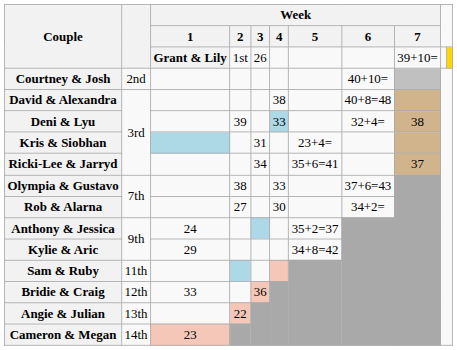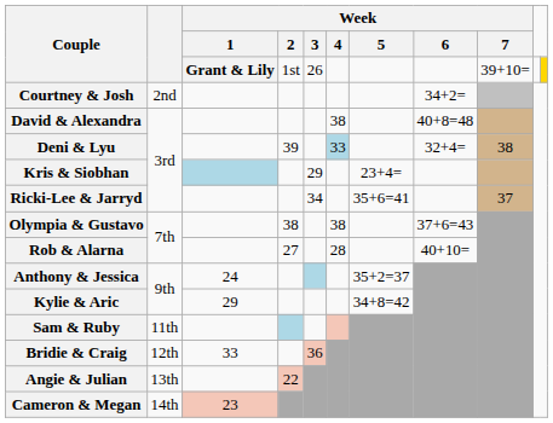 <table class="wikitable sortable" style="text-align:center; font-size:95%">
 <tr>
 <th rowspan="3" scope="col">Couple</th>
 <th rowspan="3" scope="col"></th>
 <th colspan="7">Week</th>
 </tr>
 <tr>
 <th scope="col">1</th>
 <th scope="col">2</th>
 <th scope="col">3</th>
 <th scope="col">4</th>
 <th scope="col">5</th>
 <th scope="col">6</th>
 <th scope="col">7</th>
 </tr>
 <tr>
 <th scope="row">Grant & Lily</th>
 <td>1st</td>
 <td>26</td>
 <td></td>
 <td></td>
 <td></td>
 <td>39+10=</td>
 <td></td>
 <td bgcolor="gold"></td>
 </tr>
 <tr>
 <th scope="row">Courtney & Josh</th>
 <td>2nd</td>
 <td></td>
 <td></td>
 <td></td>
 <td></td>
 <td></td>
-<td>40+10=</td>
+<td>34+2=</td>
 <td bgcolor="silver"></td>
 </tr>
 <tr>
 <th scope="row">David & Alexandra</th>
 <td rowspan=4>3rd</td>
 <td></td>
 <td></td>
 <td></td>
 <td>38</td>
 <td></td>
 <td>40+8=48</td>
 <td bgcolor="tan"></td>
 </tr>
 <tr>
 <th scope="row">Deni & Lyu</th>
 <td></td>
 <td>39</td>
 <td></td>
 <td bgcolor="lightblue">33</td>
 <td></td>
 <td>32+4=</td>
 <td bgcolor="tan">38</td>
 </tr>
 <tr>
 <th scope="row">Kris & Siobhan</th>
 <td bgcolor="lightblue"></td>
 <td></td>
-<td>31</td>
+<td>29</td>
 <td></td>
 <td>23+4=</td>
 <td></td>
 <td bgcolor="tan"></td>
 </tr>
 <tr>
 <th scope="row">Ricki-Lee & Jarryd</th>
 <td></td>
 <td></td>
 <td>34</td>
 <td></td>
 <td>35+6=41</td>
 <td></td>
 <td bgcolor="tan">37</td>
 </tr>
 <tr>
 <th scope="row">Olympia & Gustavo</th>
 <td rowspan=2>7th</td>
 <td></td>
 <td>38</td>
 <td></td>
-<td>33</td>
+<td>38</td>
 <td></td>
 <td>37+6=43</td>
 <td rowspan="8" bgcolor="darkgray"></td>
 </tr>
 <tr>
 <th scope="row">Rob & Alarna</th>
 <td></td>
 <td>27</td>
 <td></td>
-<td>30</td>
+<td>28</td>
 <td></td>
-<td>34+2=</td>
+<td>40+10=</td>
 </tr>
 <tr>
 <th scope="row">Anthony & Jessica</th>
 <td rowspan=2>9th</td>
 <td>24</td>
 <td></td>
 <td bgcolor="lightblue"></td>
 <td></td>
 <td>35+2=37</td>
 <td rowspan="6" bgcolor="darkgray"></td>
 </tr>
 <tr>
 <th scope="row">Kylie & Aric</th>
 <td>29</td>
 <td></td>
 <td></td>
 <td></td>
 <td>34+8=42</td>
 </tr>
 <tr>
 <th scope="row">Sam & Ruby</th>
 <td>11th</td>
 <td></td>
 <td bgcolor="lightblue"></td>
 <td></td>
 <td bgcolor="f4c7b8"></td>
 <td rowspan="4" bgcolor="darkgray"></td>
 </tr>
 <tr>
 <th scope="row">Bridie & Craig</th>
 <td>12th</td>
 <td>33</td>
 <td></td>
 <td bgcolor="f4c7b8">36</td>
 <td rowspan="3" bgcolor="darkgray"></td>
 </tr>
 <tr>
 <th scope="row">Angie & Julian</th>
 <td>13th</td>
 <td></td>
 <td bgcolor="f4c7b8">22</td>
 <td rowspan="2" bgcolor="darkgray"></td>
 </tr>
 <tr>
 <th scope="row">Cameron & Megan</th>
 <td>14th</td>
 <td bgcolor="f4c7b8">23</td>
 <td bgcolor="darkgray"></td>
 </tr>
 </table>
